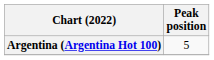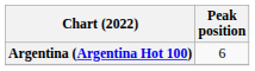 <table class="wikitable sortable plainrowheaders" style="text-align:center">
 <tr>
 <th scope="col">Chart (2022)</th>
 <th scope="col">Peak<br>position</th>
 </tr>
 <tr>
 <th scope="row">Argentina (<a href='#'>Argentina Hot 100</a>)</th>
-<td>5</td>
+<td>6</td>
 </tr>
 <tr>
 </tr>
 </table>
